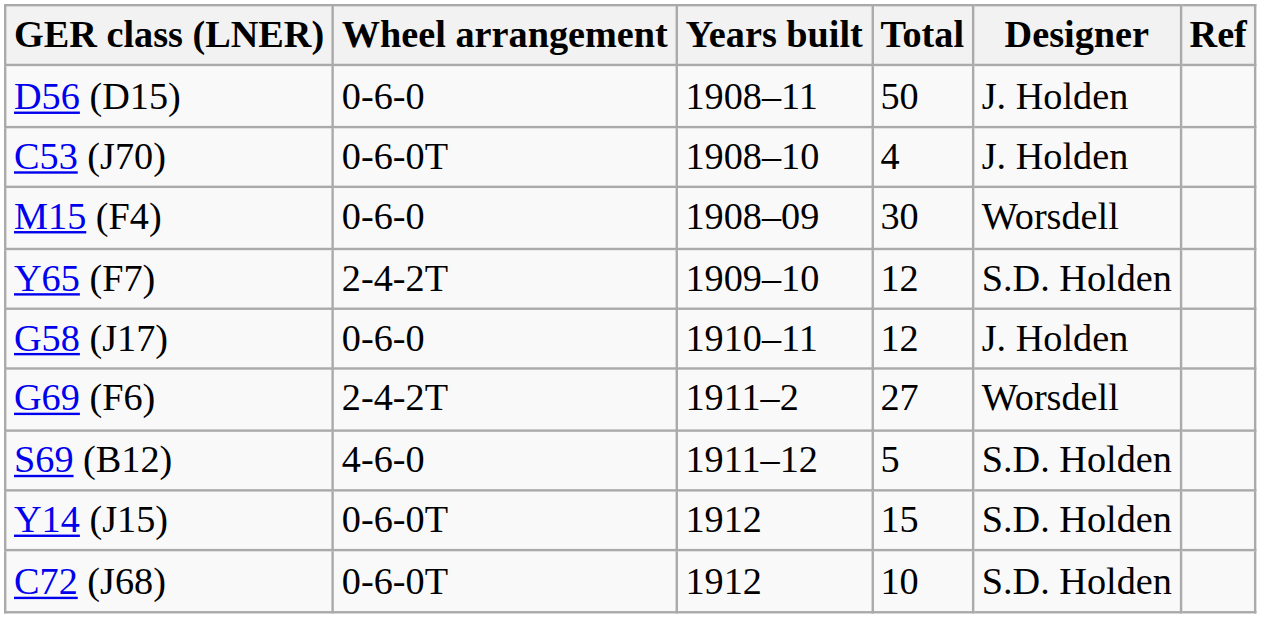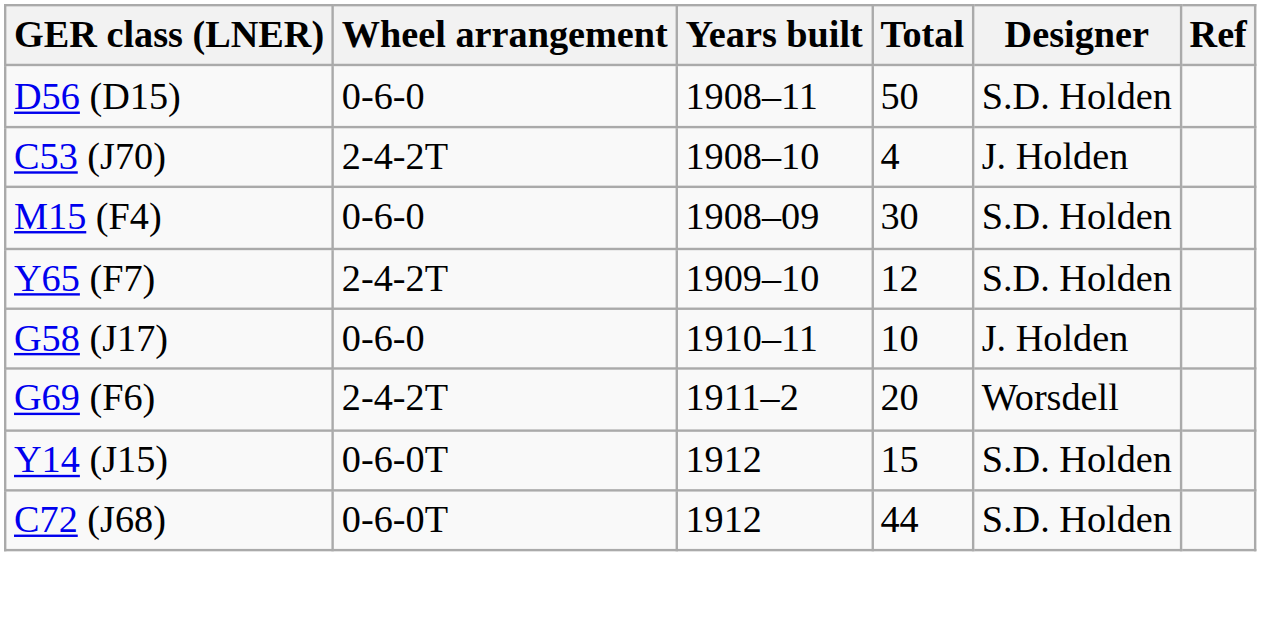 <table class=wikitable>
 <tr>
 <th>GER class (LNER)</th>
 <th>Wheel arrangement</th>
 <th>Years built</th>
 <th>Total</th>
 <th>Designer</th>
 <th>Ref</th>
 </tr>
 <tr>
 <td><a href='#'>D56</a> (D15)</td>
 <td>0-6-0</td>
 <td>1908–11</td>
 <td>50</td>
-<td>J. Holden</td>
+<td>S.D. Holden</td>
 <td></td>
 </tr>
 <tr>
 <td><a href='#'>C53</a> (J70)</td>
-<td>0-6-0T</td>
+<td>2-4-2T</td>
 <td>1908–10</td>
 <td>4</td>
 <td>J. Holden</td>
 <td></td>
 </tr>
 <tr>
 <td><a href='#'>M15</a> (F4)</td>
 <td>0-6-0</td>
 <td>1908–09</td>
 <td>30</td>
-<td>Worsdell</td>
+<td>S.D. Holden</td>
 <td></td>
 </tr>
 <tr>
 <td><a href='#'>Y65</a> (F7)</td>
 <td>2-4-2T</td>
 <td>1909–10</td>
 <td>12</td>
 <td>S.D. Holden</td>
 <td></td>
 </tr>
 <tr>
 <td><a href='#'>G58</a> (J17)</td>
 <td>0-6-0</td>
 <td>1910–11</td>
-<td>12</td>
+<td>10</td>
 <td>J. Holden</td>
 <td></td>
 </tr>
 <tr>
 <td><a href='#'>G69</a> (F6)</td>
 <td>2-4-2T</td>
 <td>1911–2</td>
-<td>27</td>
+<td>20</td>
 <td>Worsdell</td>
-<td></td>
-</tr>
-<tr>
-<td><a href='#'>S69</a> (B12)</td>
-<td>4-6-0</td>
-<td>1911–12</td>
-<td>5</td>
-<td>S.D. Holden</td>
 <td></td>
 </tr>
 <tr>
 <td><a href='#'>Y14</a> (J15)</td>
 <td>0-6-0T</td>
 <td>1912</td>
 <td>15</td>
 <td>S.D. Holden</td>
 <td></td>
 </tr>
 <tr>
 <td><a href='#'>C72</a> (J68)</td>
 <td>0-6-0T</td>
 <td>1912</td>
-<td>10</td>
+<td>44</td>
 <td>S.D. Holden</td>
 <td></td>
 </tr>
 </table>
